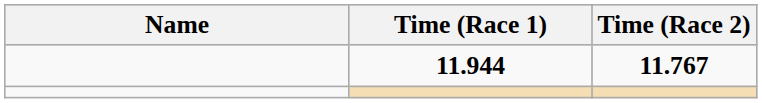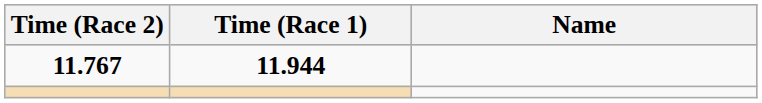 <table class="wikitable" style="text-align:center;">
 <tr>
+<th>Time (Race 2)</th>
+<th style="width:9em">Time (Race 1)</th>
 <th style="width:13em">Name</th>
-<th style="width:9em">Time (Race 1)</th>
-<th>Time (Race 2)</th>
 </tr>
 <tr>
+<td><strong>11.767</strong></td>
+<td><strong>11.944</strong></td>
 <td align=left></td>
-<td><strong>11.944</strong></td>
-<td><strong>11.767</strong></td>
 </tr>
 <tr>
-<td align=left></td>
 <td bgcolor=wheat></td>
 <td bgcolor=wheat></td>
+<td align=left></td>
 </tr>
 </table>
